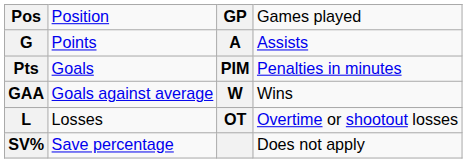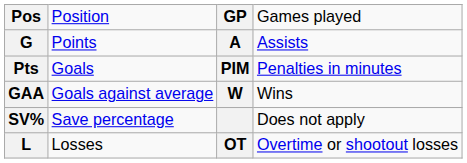 <table class="wikitable">
 <tr>
 <th scope="col">Pos</th>
 <td scope="row"><a href='#'>Position</a></td>
 <th scope="col">GP</th>
 <td scope="row">Games played</td>
 </tr>
 <tr>
 <th scope="col">G</th>
 <td scope="row"><a href='#'>Points</a></td>
 <th scope="col">A</th>
 <td scope="row"><a href='#'>Assists</a></td>
 </tr>
 <tr>
 <th scope="col">Pts</th>
 <td scope="row"><a href='#'>Goals</a></td>
 <th scope="col">PIM</th>
 <td scope="row"><a href='#'>Penalties in minutes</a></td>
 </tr>
 <tr>
 <th scope="col">GAA</th>
 <td scope="row"><a href='#'>Goals against average</a></td>
 <th scope="col">W</th>
 <td scope="row">Wins</td>
 </tr>
 <tr>
+<th scope="col">SV%</th>
+<td scope="row"><a href='#'>Save percentage</a></td>
+<th></th>
+<td scope="col">Does not apply</td>
+</tr>
+<tr>
 <th scope="col">L</th>
 <td scope="row">Losses</td>
 <th scope="col">OT</th>
 <td scope="row"><a href='#'>Overtime</a> or <a href='#'>shootout</a> losses</td>
 </tr>
-<tr>
-<th scope="col">SV%</th>
-<td scope="row"><a href='#'>Save percentage</a></td>
-<th></th>
-<td scope="col">Does not apply</td>
-</tr>
 </table>
